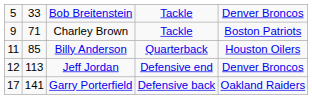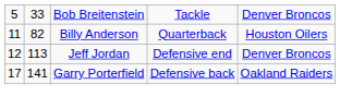 <table class="wikitable" style="text-align:center">
 <tr>
 <td>5</td>
 <td>33</td>
 <td><a href='#'>Bob Breitenstein</a></td>
 <td><a href='#'>Tackle</a></td>
 <td><a href='#'>Denver Broncos</a></td>
 </tr>
 <tr>
-<td>9</td>
-<td>71</td>
-<td>Charley Brown</td>
-<td><a href='#'>Tackle</a></td>
-<td><a href='#'>Boston Patriots</a></td>
-</tr>
-<tr>
 <td>11</td>
-<td>85</td>
+<td>82</td>
 <td><a href='#'>Billy Anderson</a></td>
 <td><a href='#'>Quarterback</a></td>
 <td><a href='#'>Houston Oilers</a></td>
 </tr>
 <tr>
 <td>12</td>
 <td>113</td>
 <td><a href='#'>Jeff Jordan</a></td>
 <td><a href='#'>Defensive end</a></td>
 <td><a href='#'>Denver Broncos</a></td>
 </tr>
 <tr>
 <td>17</td>
 <td>141</td>
 <td><a href='#'>Garry Porterfield</a></td>
 <td><a href='#'>Defensive back</a></td>
 <td><a href='#'>Oakland Raiders</a></td>
 </tr>
 </table>
